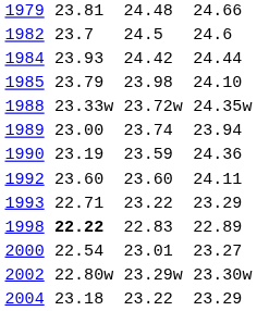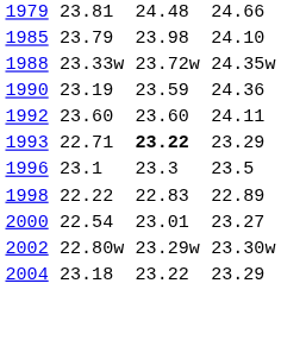 <table>
 <tr valign="top">
 <td><a href='#'>1979</a><br></td>
 <td></td>
 <td>23.81</td>
 <td></td>
 <td>24.48</td>
 <td></td>
 <td>24.66</td>
-</tr>
-<tr valign="top">
-<td><a href='#'>1982</a><br></td>
-<td></td>
-<td>23.7</td>
-<td></td>
-<td>24.5</td>
-<td></td>
-<td>24.6</td>
-</tr>
-<tr valign="top">
-<td><a href='#'>1984</a><br></td>
-<td></td>
-<td>23.93</td>
-<td></td>
-<td>24.42</td>
-<td></td>
-<td>24.44</td>
 </tr>
 <tr valign="top">
 <td><a href='#'>1985</a><br></td>
 <td></td>
 <td>23.79</td>
 <td></td>
 <td>23.98</td>
 <td></td>
 <td>24.10</td>
 </tr>
 <tr valign="top">
 <td><a href='#'>1988</a><br></td>
 <td></td>
 <td>23.33w</td>
 <td></td>
 <td>23.72w</td>
 <td></td>
 <td>24.35w</td>
-</tr>
-<tr valign="top">
-<td><a href='#'>1989</a><br></td>
-<td></td>
-<td>23.00</td>
-<td></td>
-<td>23.74</td>
-<td></td>
-<td>23.94</td>
 </tr>
 <tr valign="top">
 <td><a href='#'>1990</a><br></td>
 <td></td>
 <td>23.19</td>
 <td></td>
 <td>23.59</td>
 <td></td>
 <td>24.36</td>
 </tr>
 <tr valign="top">
 <td><a href='#'>1992</a><br></td>
 <td></td>
 <td>23.60</td>
 <td></td>
 <td>23.60</td>
 <td></td>
 <td>24.11</td>
 </tr>
 <tr valign="top">
 <td><a href='#'>1993</a><br></td>
 <td></td>
 <td>22.71</td>
 <td></td>
-<td>23.22</td>
+<td><strong>23.22</strong></td>
 <td></td>
 <td>23.29</td>
 </tr>
 <tr valign="top">
+<td><a href='#'>1996</a><br></td>
+<td></td>
+<td>23.1</td>
+<td></td>
+<td>23.3</td>
+<td></td>
+<td>23.5</td>
+</tr>
+<tr valign="top">
 <td><a href='#'>1998</a><br></td>
 <td></td>
-<td><strong>22.22</strong></td>
+<td>22.22</td>
 <td></td>
 <td>22.83</td>
 <td></td>
 <td>22.89</td>
 </tr>
 <tr valign="top">
 <td><a href='#'>2000</a><br></td>
 <td></td>
 <td>22.54</td>
 <td></td>
 <td>23.01</td>
 <td></td>
 <td>23.27</td>
 </tr>
 <tr valign="top">
 <td><a href='#'>2002</a><br></td>
 <td></td>
 <td>22.80w</td>
 <td></td>
 <td>23.29w</td>
 <td></td>
 <td>23.30w</td>
 </tr>
 <tr valign="top">
 <td><a href='#'>2004</a><br></td>
 <td></td>
 <td>23.18</td>
 <td></td>
 <td>23.22</td>
 <td></td>
 <td>23.29</td>
 </tr>
 </table>
